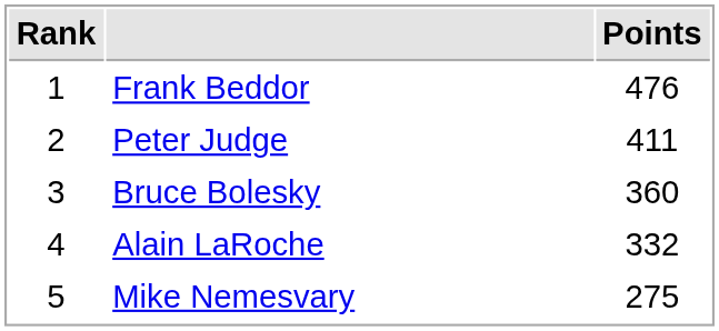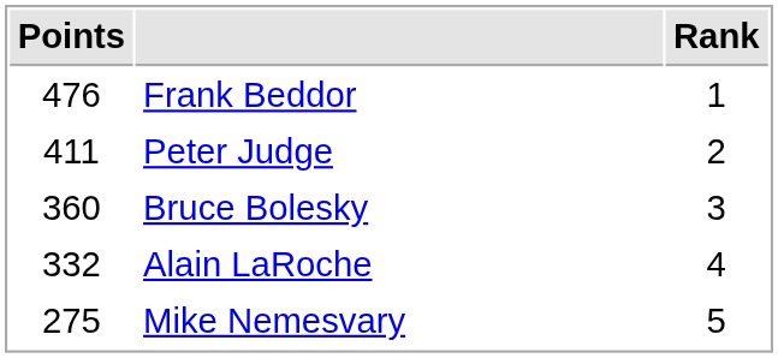 <table cellspacing="1" cellpadding="3" style="border:1px solid #AAAAAA;font-size:86%">
 <tr bgcolor="#E4E4E4">
+<th style="border-bottom:1px solid #AAAAAA" width=20>Points</th>
+<th style="border-bottom:1px solid #AAAAAA" width=200></th>
 <th style="border-bottom:1px solid #AAAAAA" width=10>Rank</th>
-<th style="border-bottom:1px solid #AAAAAA" width=200></th>
-<th style="border-bottom:1px solid #AAAAAA" width=20>Points</th>
 </tr>
 <tr>
+<td align=center>476</td>
+<td> <a href='#'>Frank Beddor</a></td>
 <td align="center">1</td>
-<td> <a href='#'>Frank Beddor</a></td>
-<td align=center>476</td>
 </tr>
 <tr>
+<td align=center>411</td>
+<td> <a href='#'>Peter Judge</a></td>
 <td align="center">2</td>
-<td> <a href='#'>Peter Judge</a></td>
-<td align=center>411</td>
 </tr>
 <tr>
+<td align=center>360</td>
+<td> <a href='#'>Bruce Bolesky</a></td>
 <td align="center">3</td>
-<td> <a href='#'>Bruce Bolesky</a></td>
-<td align=center>360</td>
 </tr>
 <tr>
+<td align=center>332</td>
+<td> <a href='#'>Alain LaRoche</a></td>
 <td align="center">4</td>
-<td> <a href='#'>Alain LaRoche</a></td>
-<td align=center>332</td>
 </tr>
 <tr>
+<td align=center>275</td>
+<td> <a href='#'>Mike Nemesvary</a></td>
 <td align="center">5</td>
-<td> <a href='#'>Mike Nemesvary</a></td>
-<td align=center>275</td>
 </tr>
 </table>
